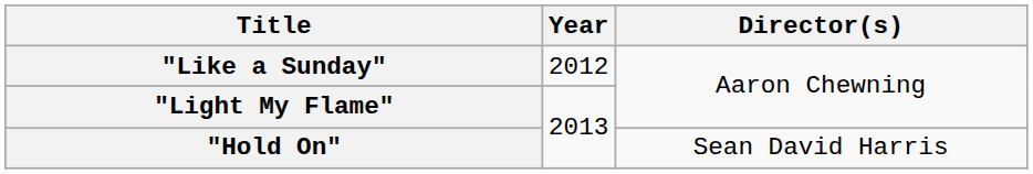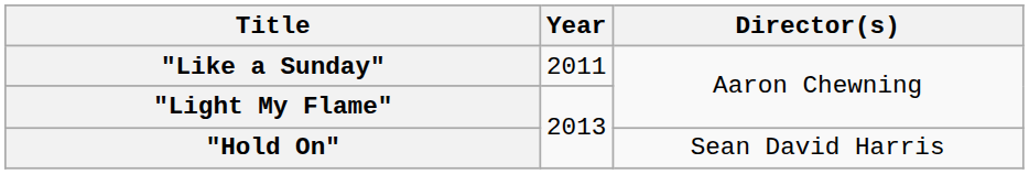 <table class="wikitable plainrowheaders" style="text-align:center;">
 <tr>
 <th scope="col" style="width:21em;">Title</th>
 <th scope="col">Year</th>
 <th scope="col" style="width:16em;">Director(s)</th>
 </tr>
 <tr>
 <th scope="row">"Like a Sunday"</th>
-<td rowspan="1">2012</td>
+<td rowspan="1">2011</td>
 <td rowspan="2">Aaron Chewning</td>
 </tr>
 <tr>
 <th scope="row">"Light My Flame"</th>
 <td rowspan="2">2013</td>
 </tr>
 <tr>
 <th scope="row">"Hold On"</th>
 <td rowspan="2">Sean David Harris</td>
 </tr>
 </table>
